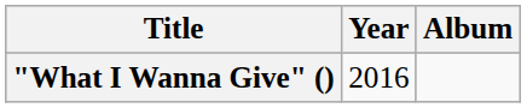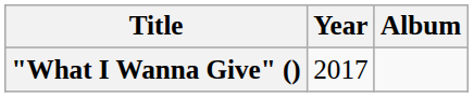 <table class="wikitable plainrowheaders" style="text-align:center">
 <tr>
 <th scope="col">Title</th>
 <th scope="col">Year</th>
 <th scope="col">Album</th>
 </tr>
 <tr>
 <th scope=row>"What I Wanna Give" ()</th>
-<td>2016</td>
+<td>2017</td>
 <td></td>
 </tr>
 </table>
